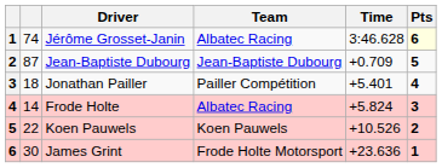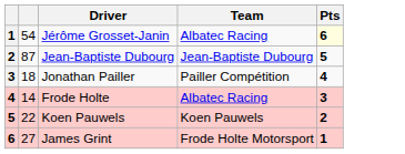 <table class=wikitable style="font-size:95%">
 <tr>
 <th></th>
 <th></th>
 <th>Driver</th>
 <th>Team</th>
-<th>Time</th>
 <th>Pts</th>
 </tr>
 <tr>
 <th>1</th>
-<td>74</td>
+<td>54</td>
 <td> <a href='#'>Jérôme Grosset-Janin</a></td>
 <td><a href='#'>Albatec Racing</a></td>
-<td>3:46.628</td>
 <td style="background: lightyellow;"><strong>6</strong></td>
 </tr>
 <tr>
 <th>2</th>
 <td>87</td>
 <td> <a href='#'>Jean-Baptiste Dubourg</a></td>
 <td><a href='#'>Jean-Baptiste Dubourg</a></td>
-<td>+0.709</td>
 <td><strong>5</strong></td>
 </tr>
 <tr>
 <th>3</th>
 <td>18</td>
 <td> Jonathan Pailler</td>
 <td>Pailler Compétition</td>
-<td>+5.401</td>
 <td><strong>4</strong></td>
 </tr>
 <tr>
 <th style="background:#ffcccc;">4</th>
 <td style="background:#ffcccc;">14</td>
 <td style="background:#ffcccc;"> Frode Holte</td>
 <td style="background:#ffcccc;"><a href='#'>Albatec Racing</a></td>
-<td style="background:#ffcccc;">+5.824</td>
 <td style="background:#ffcccc;"><strong>3</strong></td>
 </tr>
 <tr>
 <th style="background:#ffcccc;">5</th>
 <td style="background:#ffcccc;">22</td>
 <td style="background:#ffcccc;"> Koen Pauwels</td>
 <td style="background:#ffcccc;">Koen Pauwels</td>
-<td style="background:#ffcccc;">+10.526</td>
 <td style="background:#ffcccc;"><strong>2</strong></td>
 </tr>
 <tr>
 <th style="background:#ffcccc;">6</th>
-<td style="background:#ffcccc;">30</td>
+<td style="background:#ffcccc;">27</td>
 <td style="background:#ffcccc;"> James Grint</td>
 <td style="background:#ffcccc;">Frode Holte Motorsport</td>
-<td style="background:#ffcccc;">+23.636</td>
 <td style="background:#ffcccc;"><strong>1</strong></td>
 </tr>
 </table>
